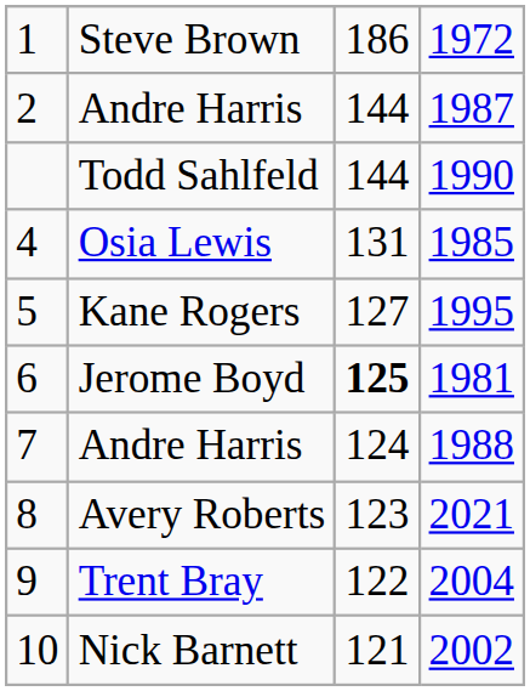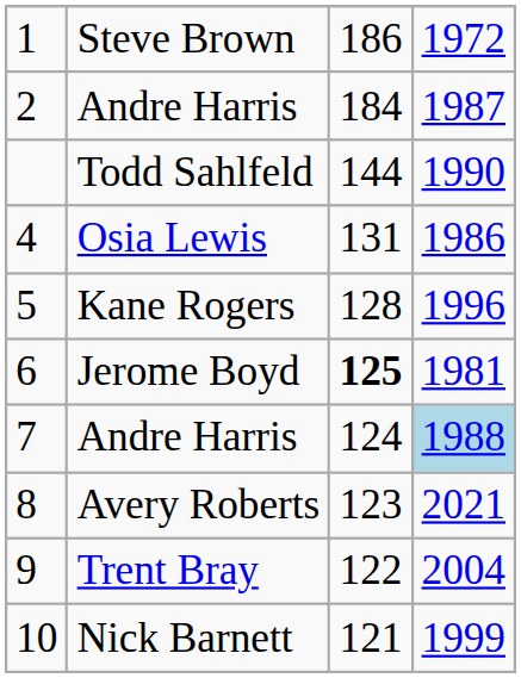 <table class="wikitable">
 <tr>
 </tr>
 <tr>
 <td>1</td>
 <td>Steve Brown</td>
 <td>186</td>
 <td><a href='#'>1972</a></td>
 </tr>
 <tr>
 <td>2</td>
 <td>Andre Harris</td>
-<td>144</td>
+<td>184</td>
 <td><a href='#'>1987</a></td>
 </tr>
 <tr>
 <td></td>
 <td>Todd Sahlfeld</td>
 <td>144</td>
 <td><a href='#'>1990</a></td>
 </tr>
 <tr>
 <td>4</td>
 <td><a href='#'>Osia Lewis</a></td>
 <td>131</td>
-<td><a href='#'>1985</a></td>
+<td><a href='#'>1986</a></td>
 </tr>
 <tr>
 <td>5</td>
 <td>Kane Rogers</td>
-<td>127</td>
-<td><a href='#'>1995</a></td>
+<td>128</td>
+<td><a href='#'>1996</a></td>
 </tr>
 <tr>
 <td>6</td>
 <td>Jerome Boyd</td>
 <td><strong>125</strong></td>
 <td><a href='#'>1981</a></td>
 </tr>
 <tr>
 <td>7</td>
 <td>Andre Harris</td>
 <td>124</td>
-<td><a href='#'>1988</a></td>
+<td style="background: lightblue;"><a href='#'>1988</a></td>
 </tr>
 <tr>
 <td>8</td>
 <td>Avery Roberts</td>
 <td>123</td>
 <td><a href='#'>2021</a></td>
 </tr>
 <tr>
 <td>9</td>
 <td><a href='#'>Trent Bray</a></td>
 <td>122</td>
 <td><a href='#'>2004</a></td>
 </tr>
 <tr>
 <td>10</td>
 <td>Nick Barnett</td>
 <td>121</td>
-<td><a href='#'>2002</a></td>
+<td><a href='#'>1999</a></td>
 </tr>
 </table>
